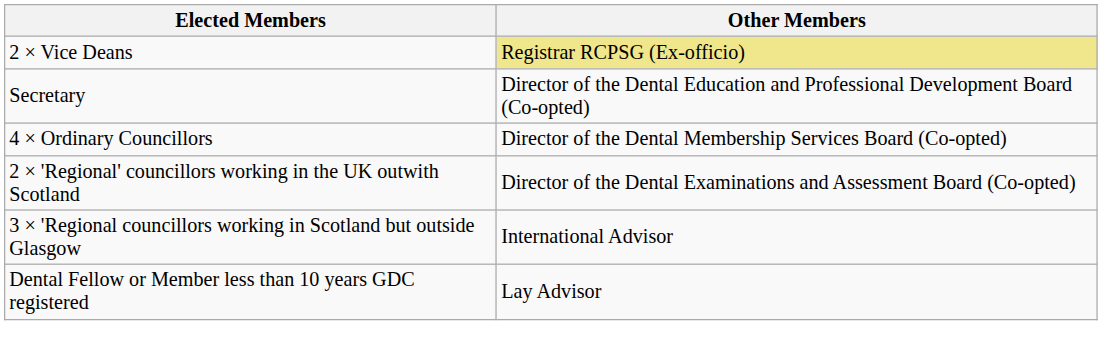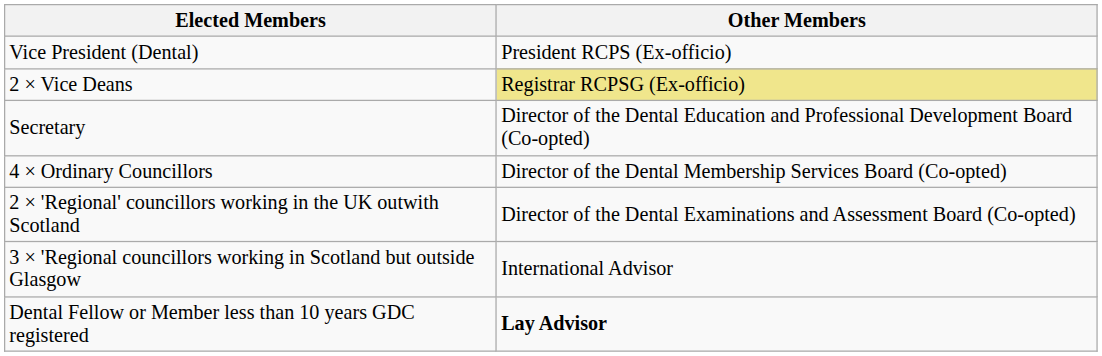 <table class="wikitable">
 <tr>
 <th>Elected Members</th>
 <th>Other Members</th>
+</tr>
+<tr>
+<td>Vice President (Dental)</td>
+<td>President RCPS (Ex-officio)</td>
 </tr>
 <tr>
 <td>2 × Vice Deans</td>
 <td style="background: khaki;">Registrar RCPSG (Ex-officio)</td>
 </tr>
 <tr>
 <td>Secretary</td>
 <td>Director of the Dental Education and Professional Development Board (Co-opted)</td>
 </tr>
 <tr>
 <td>4 × Ordinary Councillors</td>
 <td>Director of the Dental Membership Services Board (Co-opted)</td>
 </tr>
 <tr>
 <td>2 × 'Regional' councillors working in the UK outwith Scotland</td>
 <td>Director of the Dental Examinations and Assessment Board (Co-opted)</td>
 </tr>
 <tr>
 <td>3 × 'Regional councillors working in Scotland but outside Glasgow</td>
 <td>International Advisor</td>
 </tr>
 <tr>
 <td>Dental Fellow or Member less than 10 years GDC registered</td>
-<td>Lay Advisor</td>
+<td><strong>Lay Advisor</strong></td>
 </tr>
 </table>
